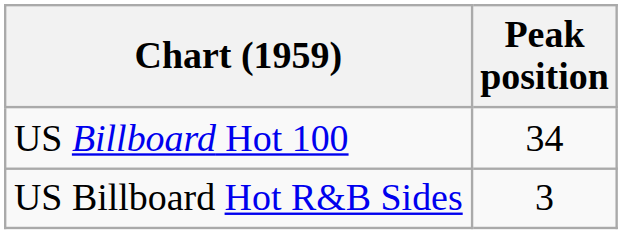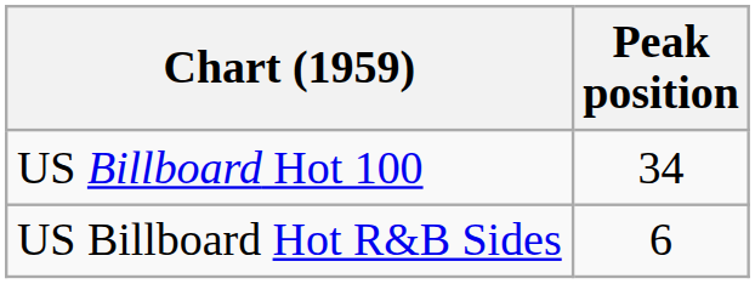 <table class="wikitable sortable">
 <tr>
 <th>Chart (1959)</th>
 <th>Peak<br>position</th>
 </tr>
 <tr>
 <td align="left">US <a href='#'><em>Billboard</em> Hot 100</a></td>
 <td align="center">34</td>
 </tr>
 <tr>
 <td align="left">US  Billboard <a href='#'>Hot R&B Sides</a></td>
-<td align="center">3</td>
+<td align="center">6</td>
 </tr>
 </table>
